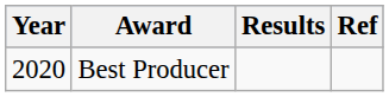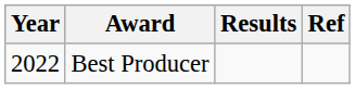 <table class="wikitable">
 <tr style="background:#b0c4de; text-align:center;">
 <th>Year</th>
 <th>Award</th>
 <th>Results</th>
 <th>Ref</th>
 </tr>
 <tr>
-<td>2020</td>
+<td>2022</td>
 <td>Best Producer</td>
 <td></td>
 <td></td>
 </tr>
 </table>
